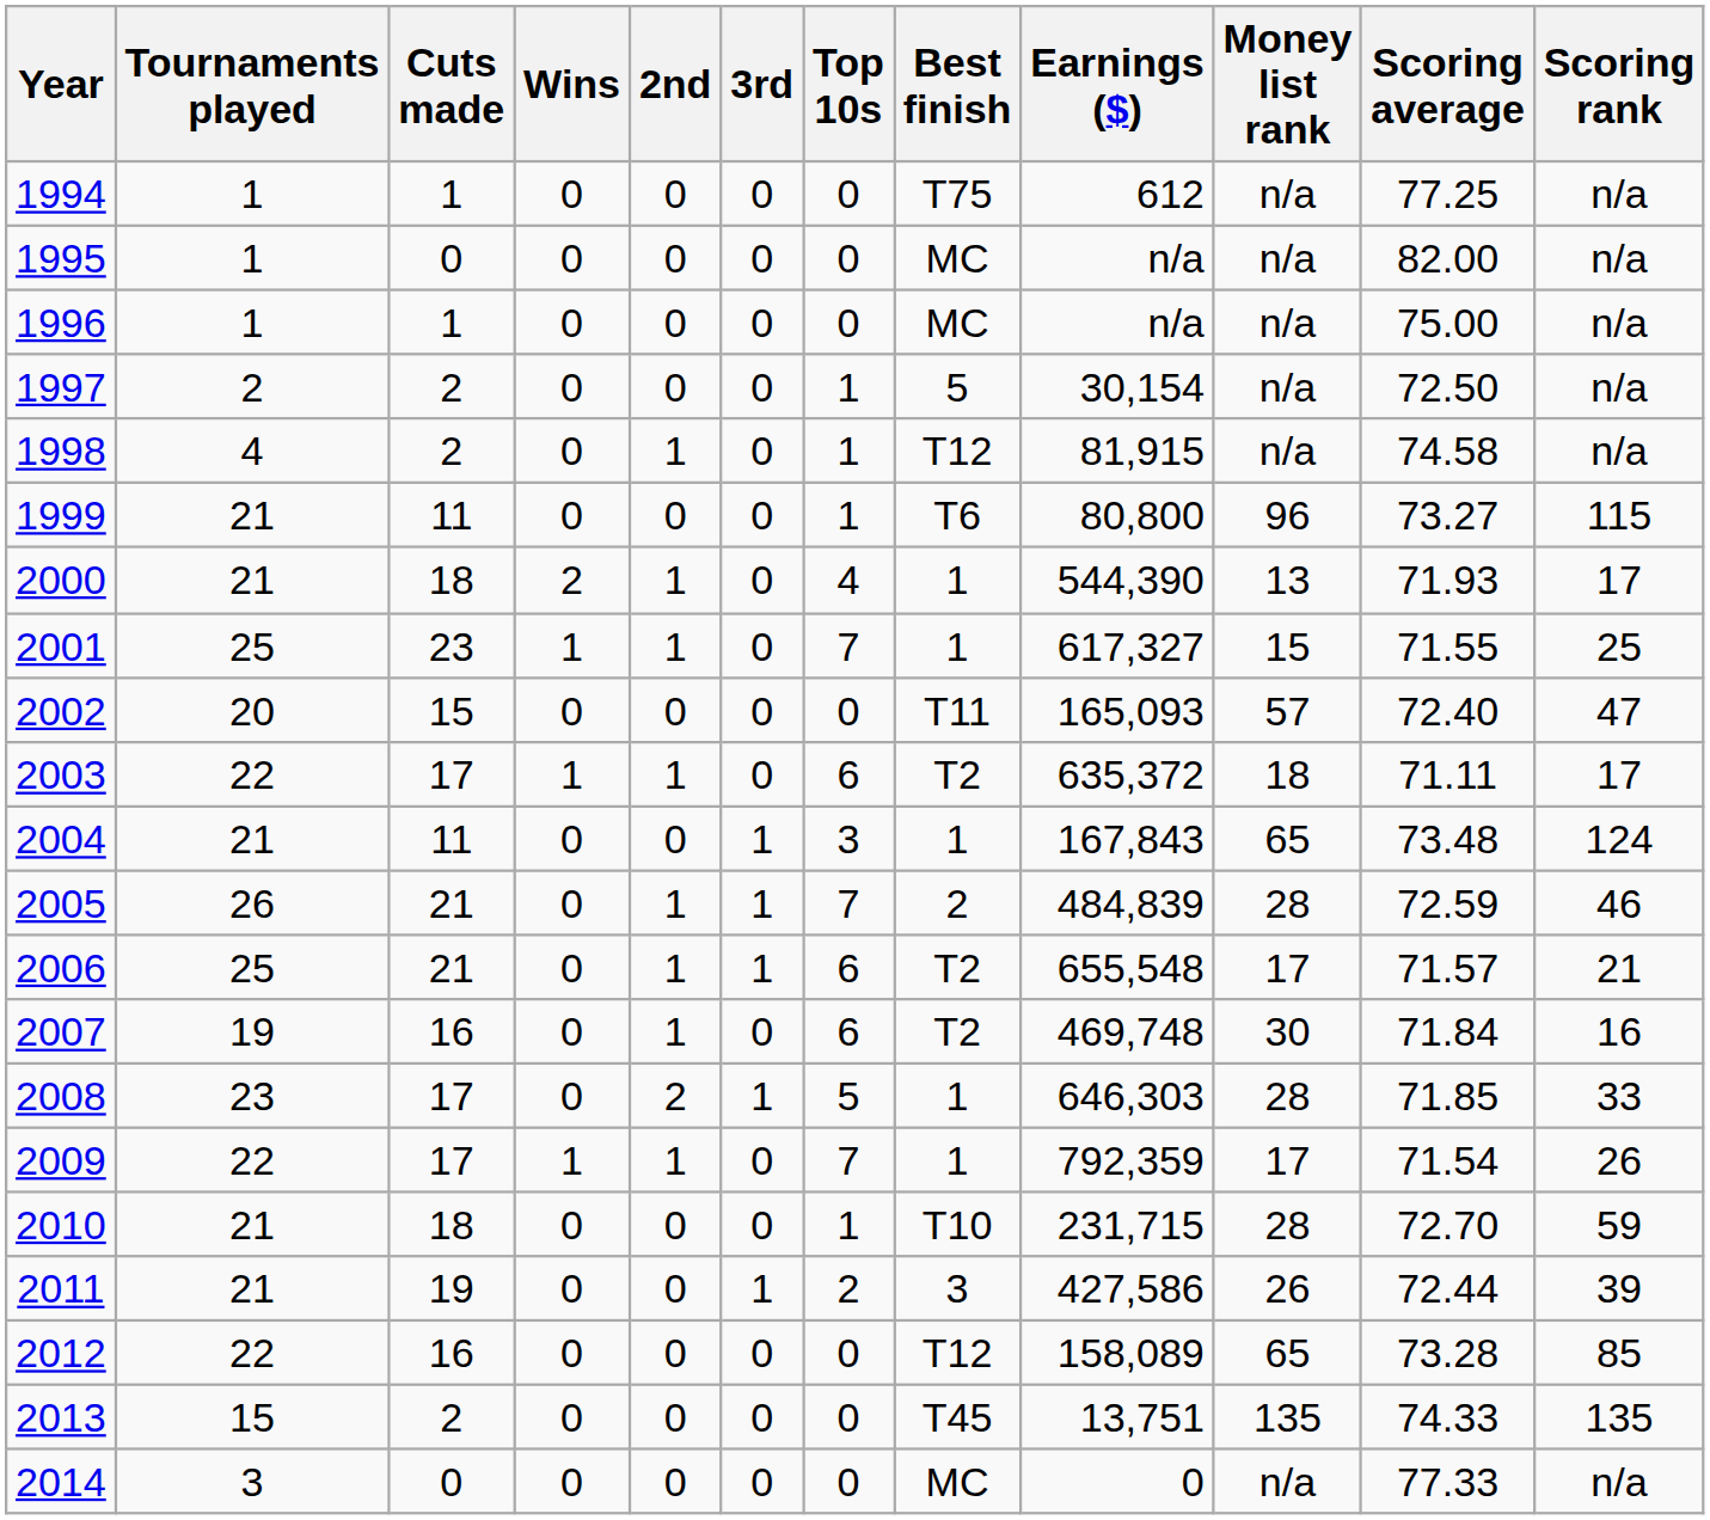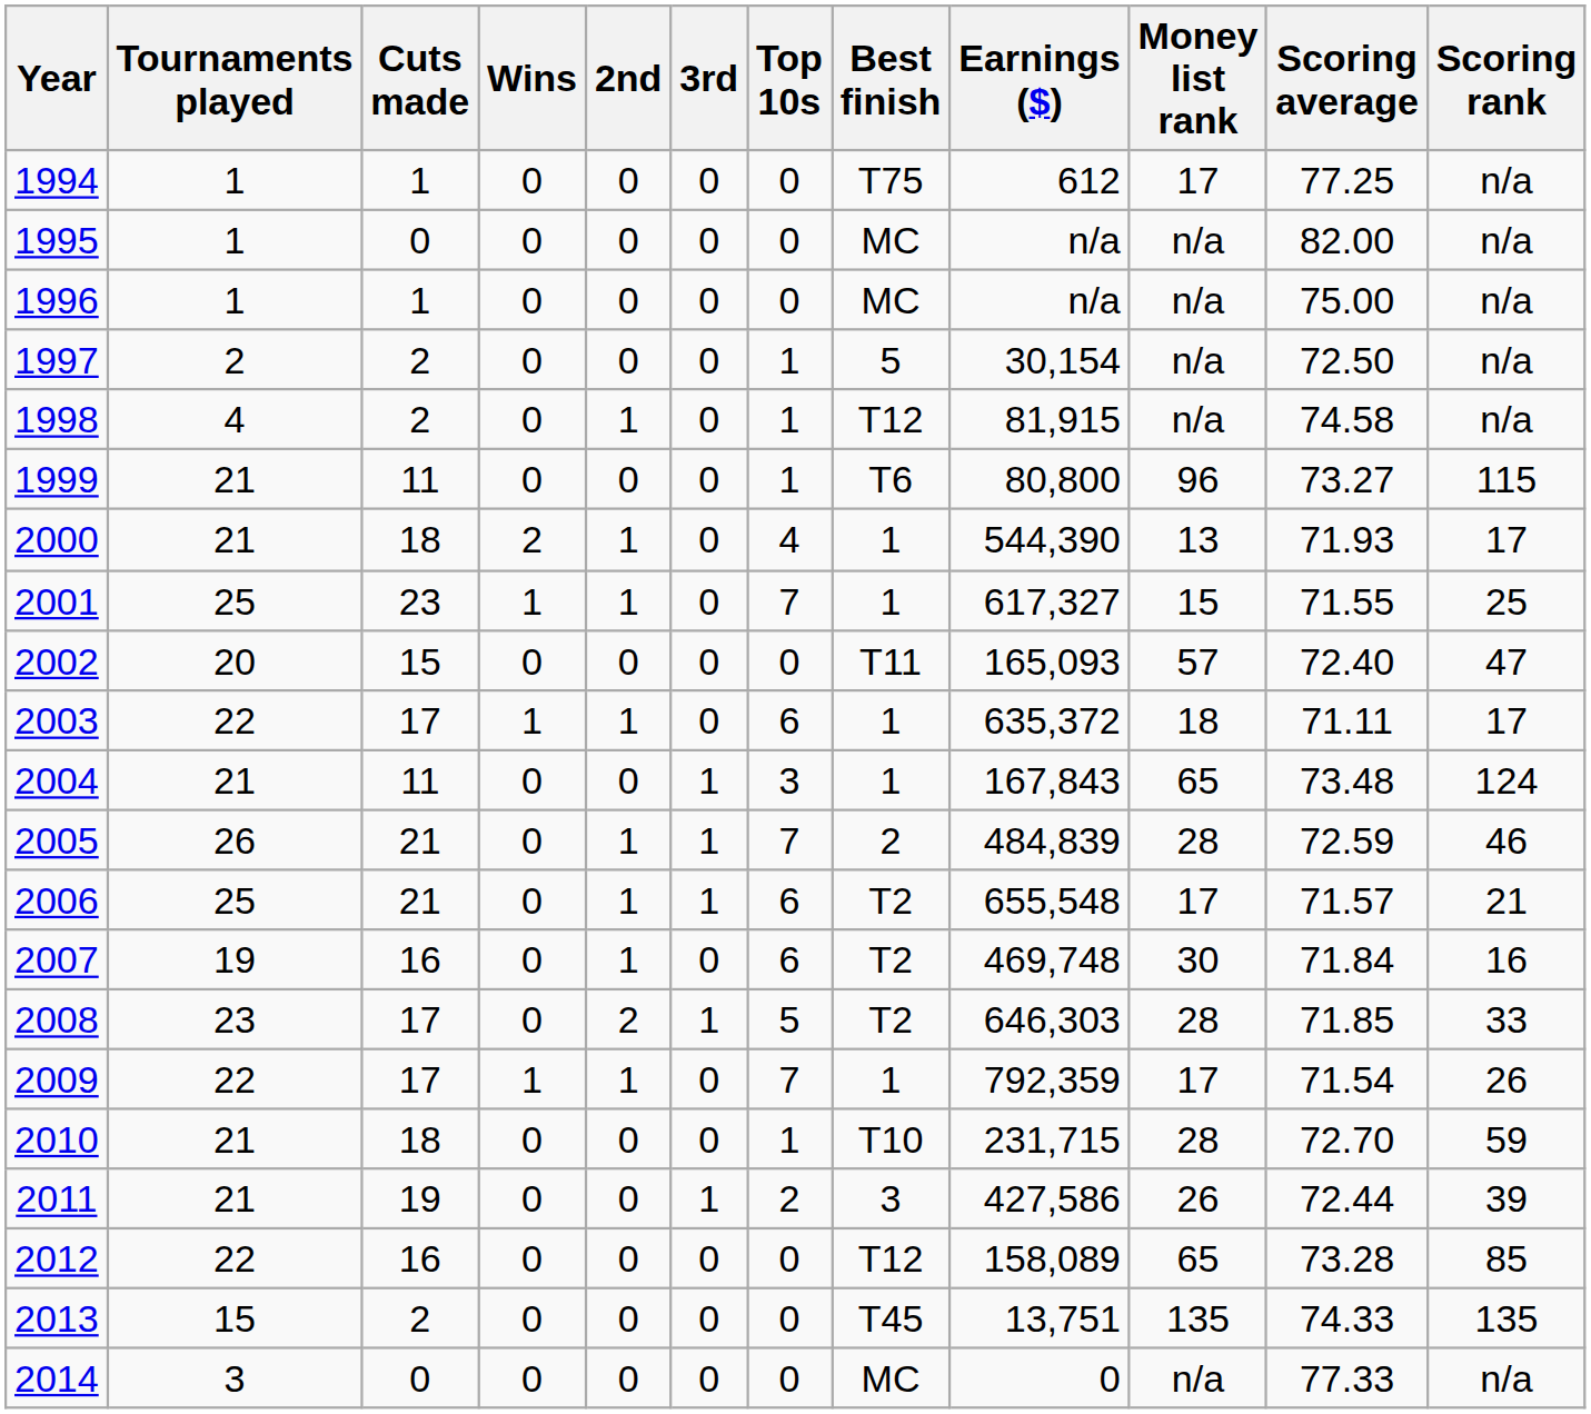 <table class="wikitable" style="text-align:center; font-size: 95%;">
 <tr>
 <th>Year</th>
 <th>Tournaments<br>played</th>
 <th>Cuts <br>made</th>
 <th>Wins</th>
 <th>2nd</th>
 <th>3rd</th>
 <th>Top 10s</th>
 <th>Best<br>finish</th>
 <th>Earnings<br>(<a href='#'>$</a>)</th>
 <th>Money<br>list rank</th>
 <th>Scoring<br>average</th>
 <th>Scoring<br>rank</th>
 </tr>
 <tr>
 <td><a href='#'>1994</a></td>
 <td>1</td>
 <td>1</td>
 <td>0</td>
 <td>0</td>
 <td>0</td>
 <td>0</td>
 <td>T75</td>
 <td align="right">612</td>
-<td>n/a</td>
+<td>17</td>
 <td>77.25</td>
 <td>n/a</td>
 </tr>
 <tr>
 <td><a href='#'>1995</a></td>
 <td>1</td>
 <td>0</td>
 <td>0</td>
 <td>0</td>
 <td>0</td>
 <td>0</td>
 <td>MC</td>
 <td align="right">n/a</td>
 <td>n/a</td>
 <td>82.00</td>
 <td>n/a</td>
 </tr>
 <tr>
 <td><a href='#'>1996</a></td>
 <td>1</td>
 <td>1</td>
 <td>0</td>
 <td>0</td>
 <td>0</td>
 <td>0</td>
 <td>MC</td>
 <td align="right">n/a</td>
 <td>n/a</td>
 <td>75.00</td>
 <td>n/a</td>
 </tr>
 <tr>
 <td><a href='#'>1997</a></td>
 <td>2</td>
 <td>2</td>
 <td>0</td>
 <td>0</td>
 <td>0</td>
 <td>1</td>
 <td>5</td>
 <td align="right">30,154</td>
 <td>n/a</td>
 <td>72.50</td>
 <td>n/a</td>
 </tr>
 <tr>
 <td><a href='#'>1998</a></td>
 <td>4</td>
 <td>2</td>
 <td>0</td>
 <td>1</td>
 <td>0</td>
 <td>1</td>
 <td>T12</td>
 <td align="right">81,915</td>
 <td>n/a</td>
 <td>74.58</td>
 <td>n/a</td>
 </tr>
 <tr>
 <td><a href='#'>1999</a></td>
 <td>21</td>
 <td>11</td>
 <td>0</td>
 <td>0</td>
 <td>0</td>
 <td>1</td>
 <td>T6</td>
 <td align="right">80,800</td>
 <td>96</td>
 <td>73.27</td>
 <td>115</td>
 </tr>
 <tr>
 <td><a href='#'>2000</a></td>
 <td>21</td>
 <td>18</td>
 <td>2</td>
 <td>1</td>
 <td>0</td>
 <td>4</td>
 <td>1</td>
 <td align="right">544,390</td>
 <td>13</td>
 <td>71.93</td>
 <td>17</td>
 </tr>
 <tr>
 <td><a href='#'>2001</a></td>
 <td>25</td>
 <td>23</td>
 <td>1</td>
 <td>1</td>
 <td>0</td>
 <td>7</td>
 <td>1</td>
 <td align="right">617,327</td>
 <td>15</td>
 <td>71.55</td>
 <td>25</td>
 </tr>
 <tr>
 <td><a href='#'>2002</a></td>
 <td>20</td>
 <td>15</td>
 <td>0</td>
 <td>0</td>
 <td>0</td>
 <td>0</td>
 <td>T11</td>
 <td align="right">165,093</td>
 <td>57</td>
 <td>72.40</td>
 <td>47</td>
 </tr>
 <tr>
 <td><a href='#'>2003</a></td>
 <td>22</td>
 <td>17</td>
 <td>1</td>
 <td>1</td>
 <td>0</td>
 <td>6</td>
-<td>T2</td>
+<td>1</td>
 <td align="right">635,372</td>
 <td>18</td>
 <td>71.11</td>
 <td>17</td>
 </tr>
 <tr>
 <td><a href='#'>2004</a></td>
 <td>21</td>
 <td>11</td>
 <td>0</td>
 <td>0</td>
 <td>1</td>
 <td>3</td>
 <td>1</td>
 <td align="right">167,843</td>
 <td>65</td>
 <td>73.48</td>
 <td>124</td>
 </tr>
 <tr>
 <td><a href='#'>2005</a></td>
 <td>26</td>
 <td>21</td>
 <td>0</td>
 <td>1</td>
 <td>1</td>
 <td>7</td>
 <td>2</td>
 <td align="right">484,839</td>
 <td>28</td>
 <td>72.59</td>
 <td>46</td>
 </tr>
 <tr>
 <td><a href='#'>2006</a></td>
 <td>25</td>
 <td>21</td>
 <td>0</td>
 <td>1</td>
 <td>1</td>
 <td>6</td>
 <td>T2</td>
 <td align="right">655,548</td>
 <td>17</td>
 <td>71.57</td>
 <td>21</td>
 </tr>
 <tr>
 <td><a href='#'>2007</a></td>
 <td>19</td>
 <td>16</td>
 <td>0</td>
 <td>1</td>
 <td>0</td>
 <td>6</td>
 <td>T2</td>
 <td align="right">469,748</td>
 <td>30</td>
 <td>71.84</td>
 <td>16</td>
 </tr>
 <tr>
 <td><a href='#'>2008</a></td>
 <td>23</td>
 <td>17</td>
 <td>0</td>
 <td>2</td>
 <td>1</td>
 <td>5</td>
-<td>1</td>
+<td>T2</td>
 <td align="right">646,303</td>
 <td>28</td>
 <td>71.85</td>
 <td>33</td>
 </tr>
 <tr>
 <td><a href='#'>2009</a></td>
 <td>22</td>
 <td>17</td>
 <td>1</td>
 <td>1</td>
 <td>0</td>
 <td>7</td>
 <td>1</td>
 <td align="right">792,359</td>
 <td>17</td>
 <td>71.54</td>
 <td>26</td>
 </tr>
 <tr>
 <td><a href='#'>2010</a></td>
 <td>21</td>
 <td>18</td>
 <td>0</td>
 <td>0</td>
 <td>0</td>
 <td>1</td>
 <td>T10</td>
 <td align="right">231,715</td>
 <td>28</td>
 <td>72.70</td>
 <td>59</td>
 </tr>
 <tr>
 <td><a href='#'>2011</a></td>
 <td>21</td>
 <td>19</td>
 <td>0</td>
 <td>0</td>
 <td>1</td>
 <td>2</td>
 <td>3</td>
 <td align="right">427,586</td>
 <td>26</td>
 <td>72.44</td>
 <td>39</td>
 </tr>
 <tr>
 <td><a href='#'>2012</a></td>
 <td>22</td>
 <td>16</td>
 <td>0</td>
 <td>0</td>
 <td>0</td>
 <td>0</td>
 <td>T12</td>
 <td align="right">158,089</td>
 <td>65</td>
 <td>73.28</td>
 <td>85</td>
 </tr>
 <tr>
 <td><a href='#'>2013</a></td>
 <td>15</td>
 <td>2</td>
 <td>0</td>
 <td>0</td>
 <td>0</td>
 <td>0</td>
 <td>T45</td>
 <td align="right">13,751</td>
 <td>135</td>
 <td>74.33</td>
 <td>135</td>
 </tr>
 <tr>
 <td><a href='#'>2014</a></td>
 <td>3</td>
 <td>0</td>
 <td>0</td>
 <td>0</td>
 <td>0</td>
 <td>0</td>
 <td>MC</td>
 <td align="right">0</td>
 <td>n/a</td>
 <td>77.33</td>
 <td>n/a</td>
 </tr>
 </table>
